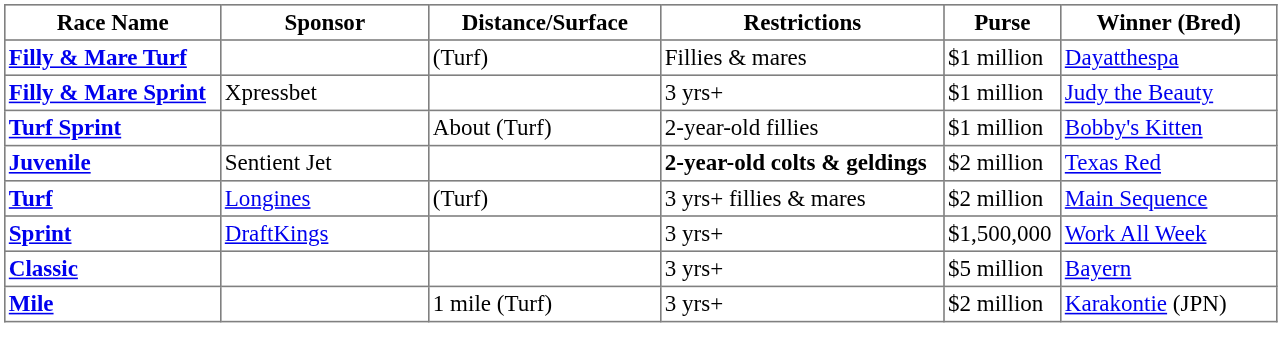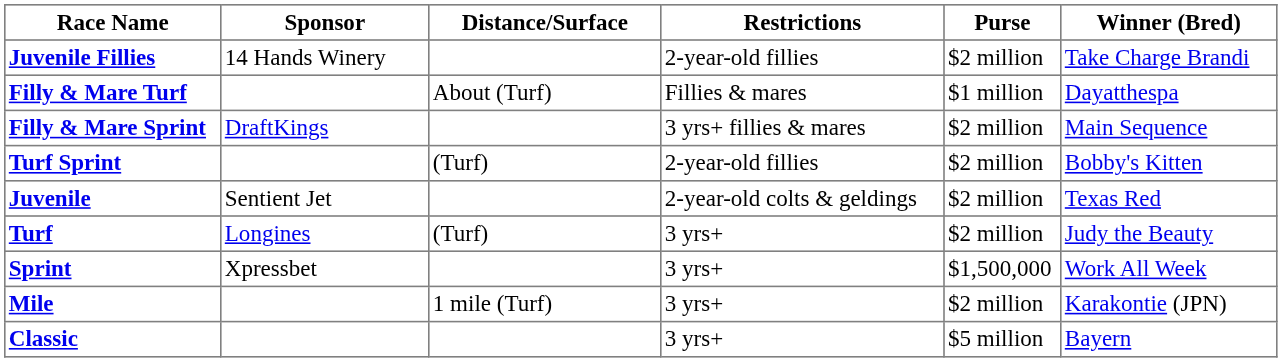 <table border="1" cellpadding="2" style="border-collapse: collapse; font-size:90%">
 <tr bgcolor="FFFFFF" align="center">
 <td width="130px"><strong>Race Name</strong></td>
 <td width="125px"><strong>Sponsor</strong></td>
 <td width="140px"><strong>Distance/Surface</strong></td>
 <td width="172px"><strong>Restrictions</strong></td>
 <td width="68px"><strong>Purse</strong></td>
 <td width="130px"><strong>Winner</strong> <strong>(Bred)</strong></td>
 </tr>
 <tr>
+<td><strong><a href='#'>Juvenile Fillies</a></strong></td>
+<td>14 Hands Winery</td>
+<td></td>
+<td>2-year-old fillies</td>
+<td>$2 million</td>
+<td><a href='#'>Take Charge Brandi</a></td>
+</tr>
+<tr>
 <td><strong><a href='#'>Filly & Mare Turf</a></strong></td>
 <td></td>
-<td> (Turf)</td>
+<td>About  (Turf)</td>
 <td>Fillies & mares</td>
 <td>$1 million</td>
 <td><a href='#'>Dayatthespa</a></td>
 </tr>
 <tr>
 <td><strong><a href='#'>Filly & Mare Sprint</a></strong></td>
-<td>Xpressbet</td>
+<td><a href='#'>DraftKings</a></td>
 <td></td>
-<td>3 yrs+</td>
-<td>$1 million</td>
-<td><a href='#'>Judy the Beauty</a></td>
+<td>3 yrs+ fillies & mares</td>
+<td>$2 million</td>
+<td><a href='#'>Main Sequence</a></td>
 </tr>
 <tr>
 <td><strong><a href='#'>Turf Sprint</a></strong></td>
 <td></td>
-<td>About  (Turf)</td>
+<td> (Turf)</td>
 <td>2-year-old fillies</td>
-<td>$1 million</td>
+<td>$2 million</td>
 <td><a href='#'>Bobby's Kitten</a></td>
 </tr>
 <tr>
 <td><strong><a href='#'>Juvenile</a></strong></td>
 <td>Sentient Jet</td>
 <td></td>
-<td><strong>2-year-old colts & geldings</strong></td>
+<td>2-year-old colts & geldings</td>
 <td>$2 million</td>
 <td><a href='#'>Texas Red</a></td>
 </tr>
 <tr>
 <td><strong><a href='#'>Turf</a></strong></td>
 <td><a href='#'>Longines</a></td>
 <td> (Turf)</td>
-<td>3 yrs+ fillies & mares</td>
+<td>3 yrs+</td>
 <td>$2 million</td>
-<td><a href='#'>Main Sequence</a></td>
+<td><a href='#'>Judy the Beauty</a></td>
 </tr>
 <tr>
 <td><strong><a href='#'>Sprint</a></strong></td>
-<td><a href='#'>DraftKings</a></td>
+<td>Xpressbet</td>
 <td></td>
 <td>3 yrs+</td>
 <td>$1,500,000</td>
 <td><a href='#'>Work All Week</a></td>
+</tr>
+<tr>
+<td><strong><a href='#'>Mile</a></strong></td>
+<td></td>
+<td>1 mile (Turf)</td>
+<td>3 yrs+</td>
+<td>$2 million</td>
+<td><a href='#'>Karakontie</a> (JPN)</td>
 </tr>
 <tr>
 <td><strong><a href='#'>Classic</a></strong></td>
 <td></td>
 <td></td>
 <td>3 yrs+</td>
 <td>$5 million</td>
 <td><a href='#'>Bayern</a></td>
 </tr>
-<tr>
-<td><strong><a href='#'>Mile</a></strong></td>
-<td></td>
-<td>1 mile (Turf)</td>
-<td>3 yrs+</td>
-<td>$2 million</td>
-<td><a href='#'>Karakontie</a> (JPN)</td>
-</tr>
 </table>
